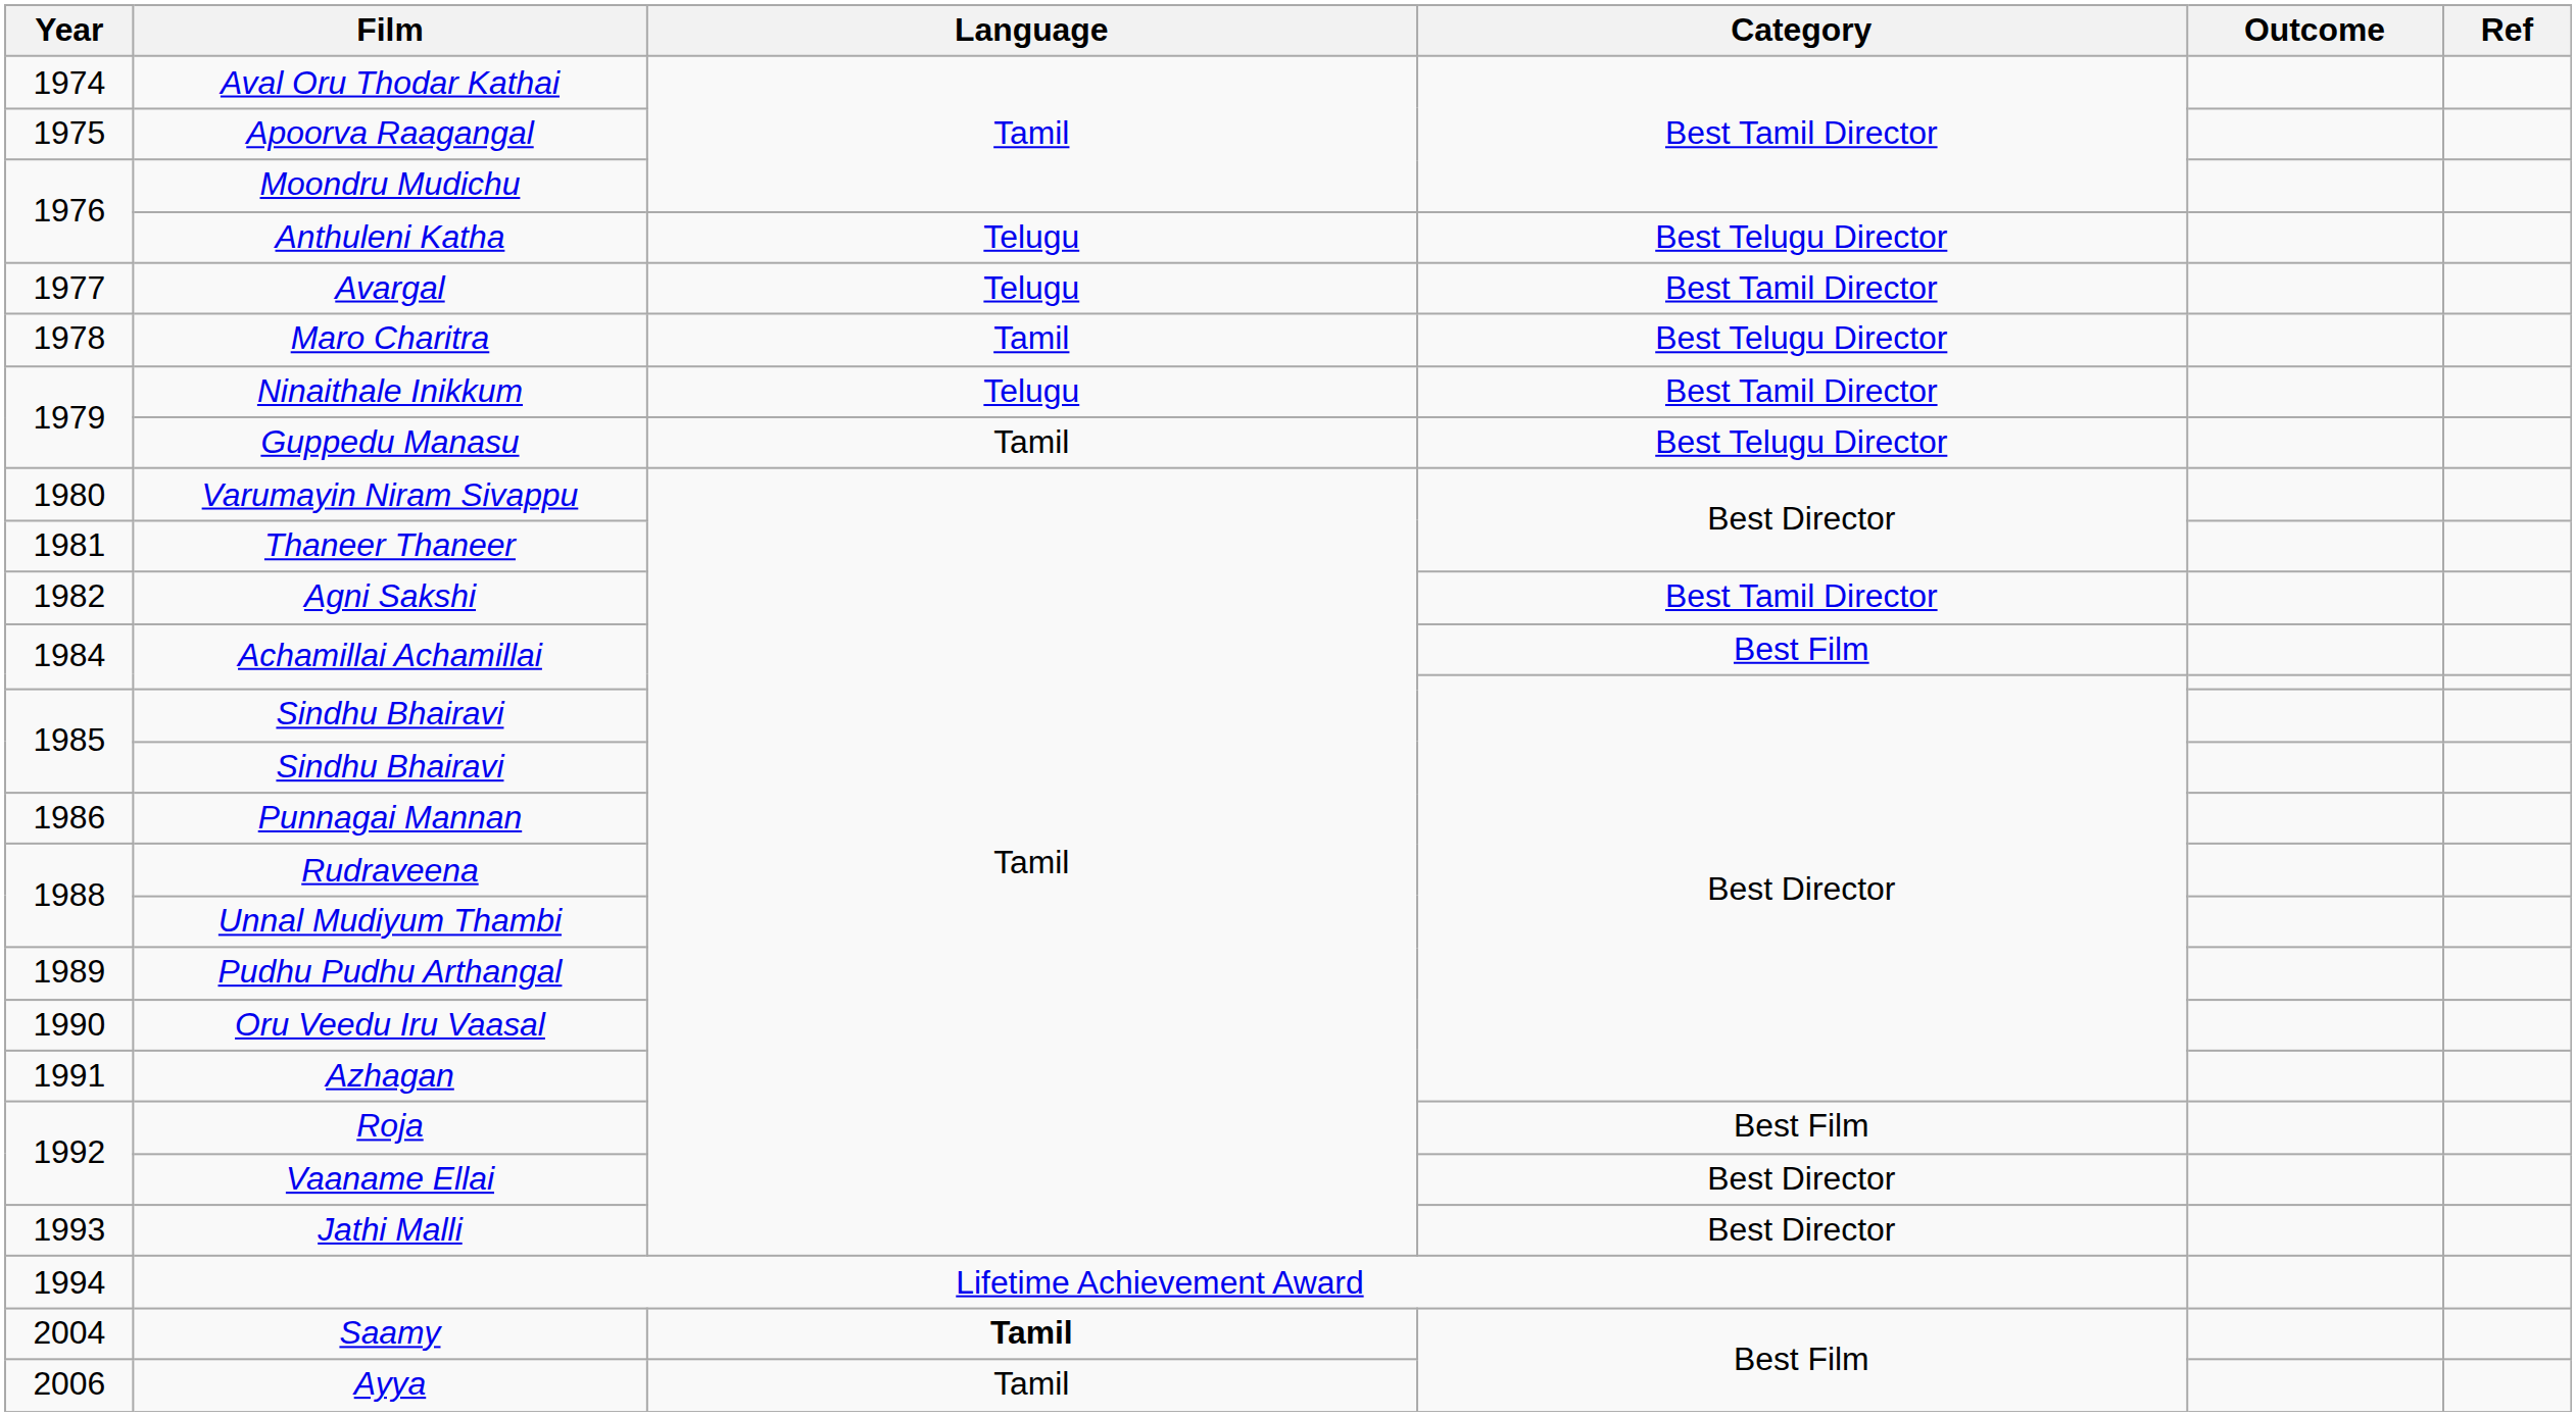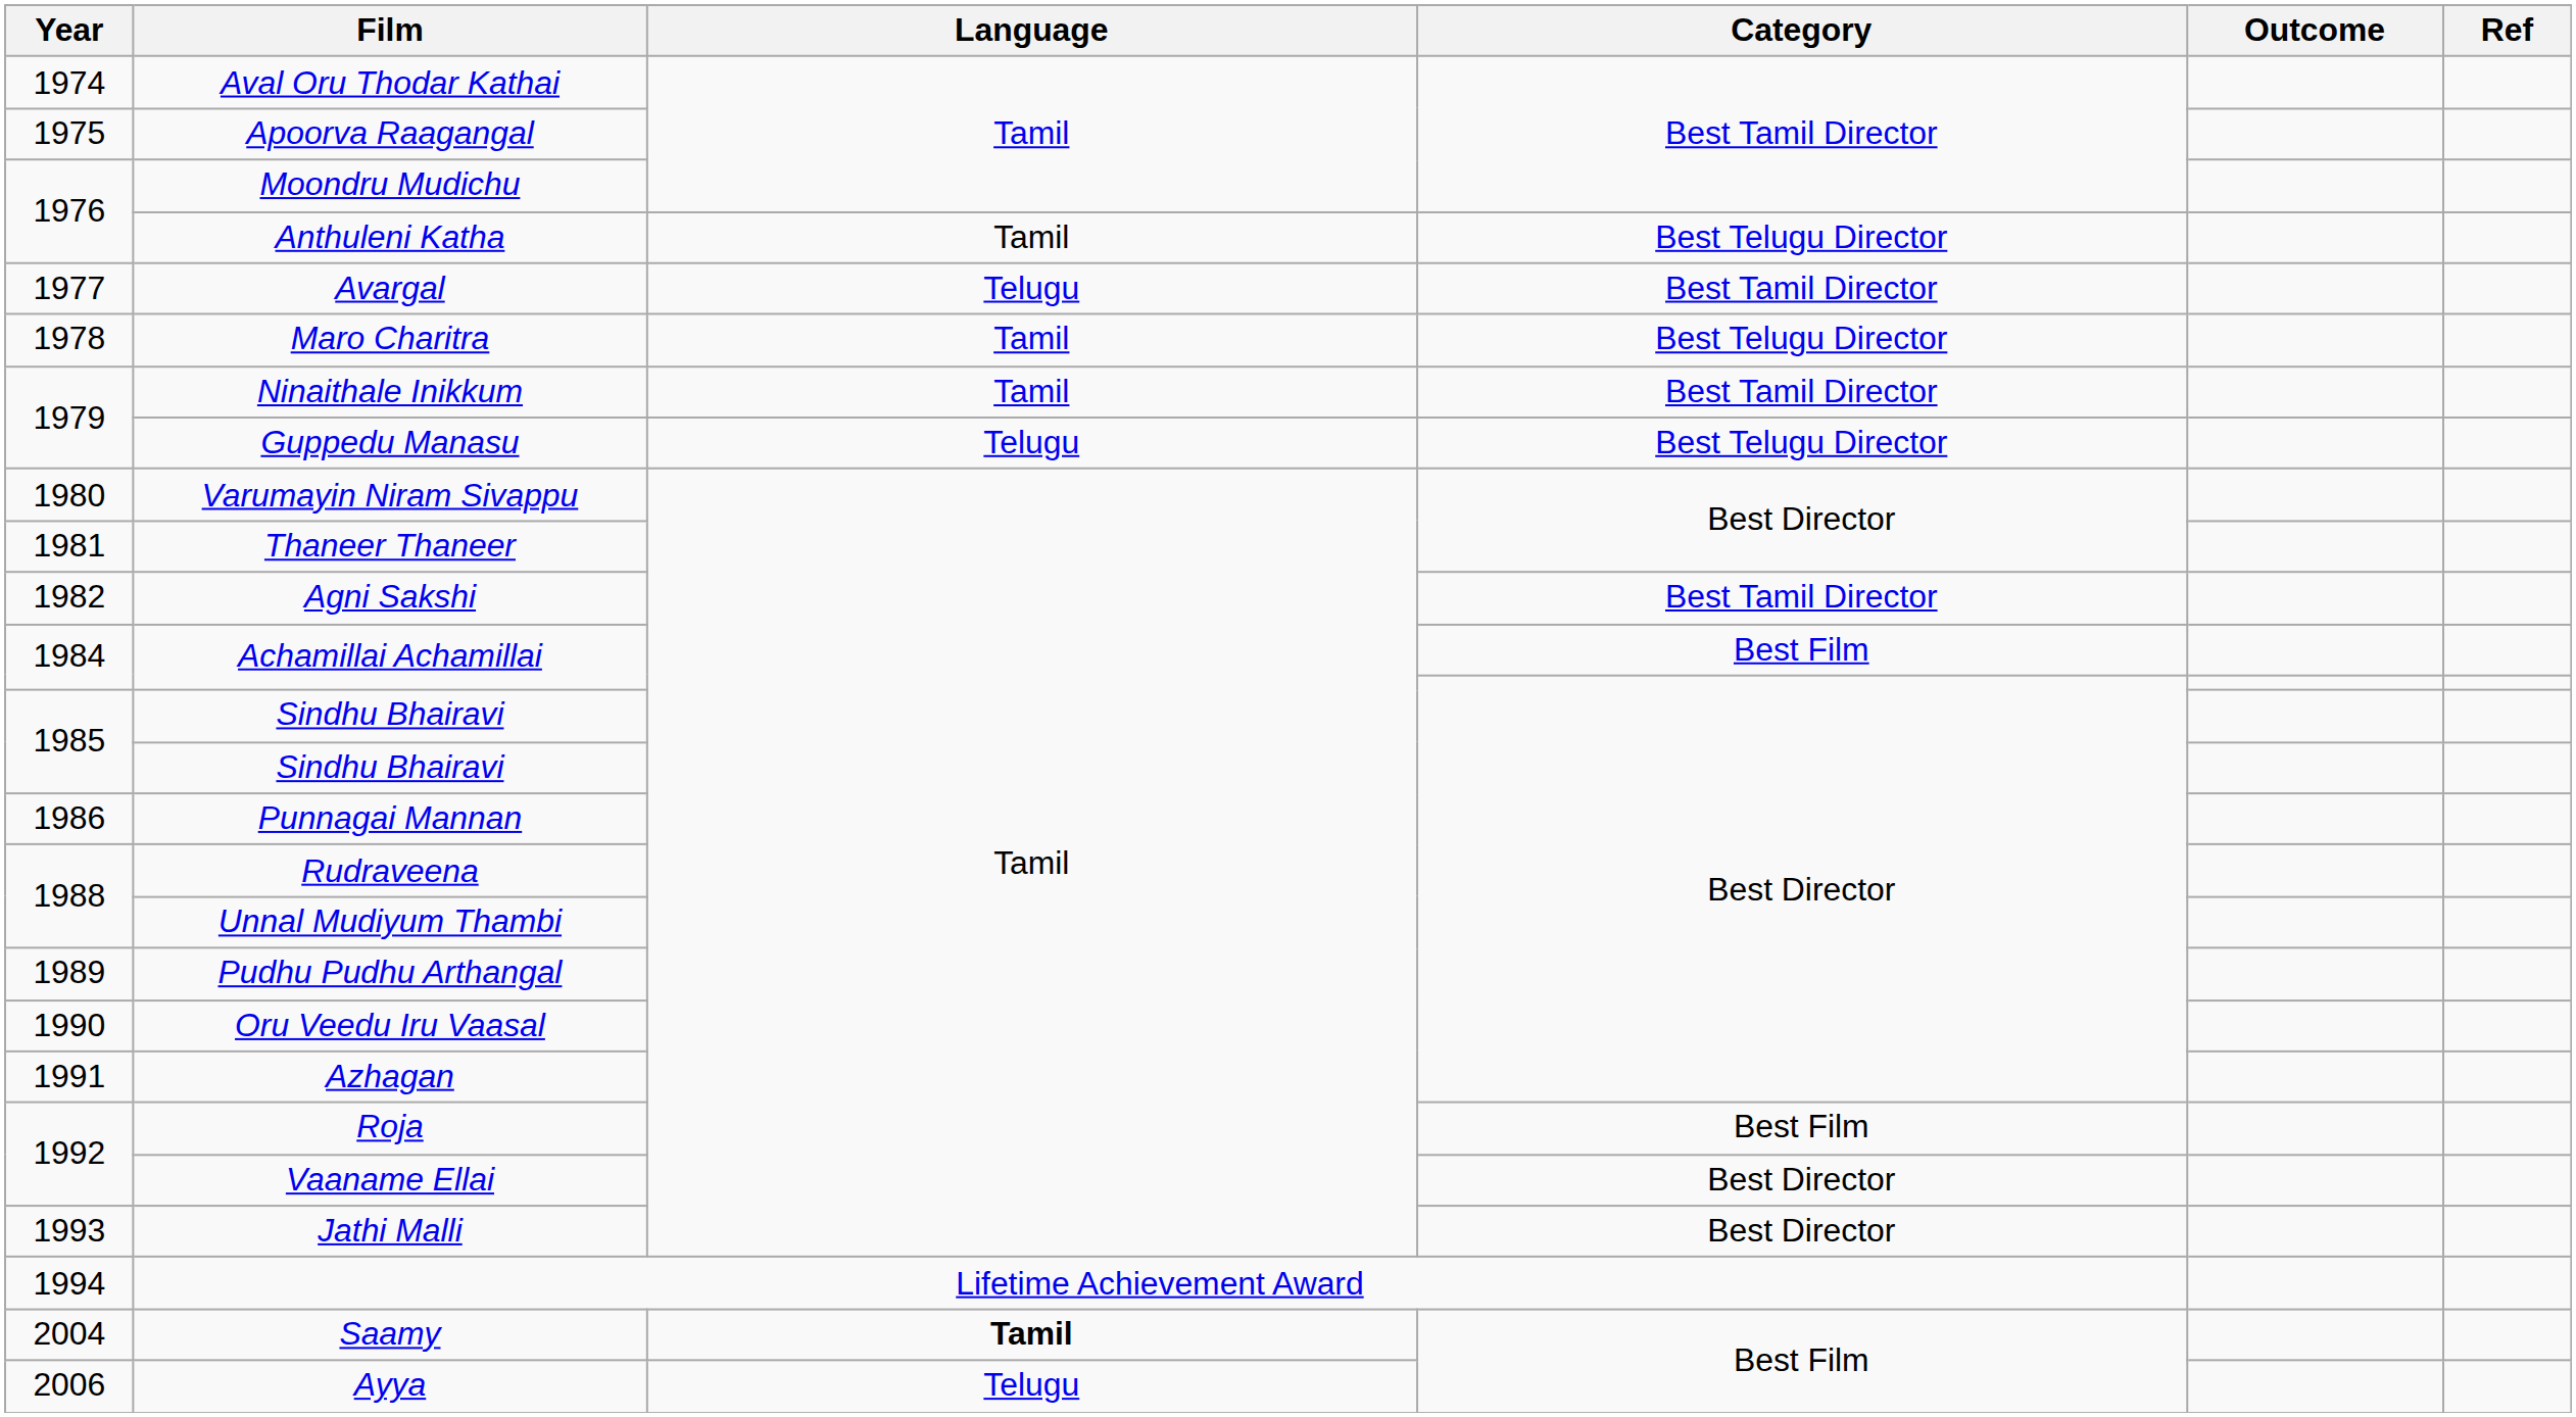 <table class="wikitable" style="width:100%;">
 <tr>
 <th width=5%>Year</th>
 <th style="width:20%;">Film</th>
 <th style="width:30%;">Language</th>
 <th style="width:30%;">Category</th>
 <th style="width:10%;">Outcome</th>
 <th style="width:5%;">Ref</th>
 </tr>
 <tr>
 <td style="text-align:center;">1974</td>
 <td style="text-align:center;"><em><a href='#'>Aval Oru Thodar Kathai</a></em></td>
 <td rowspan="3" style="text-align:center;"><a href='#'>Tamil</a></td>
 <td rowspan="3" style="text-align:center;"><a href='#'>Best Tamil Director</a></td>
 <td></td>
 <td></td>
 </tr>
 <tr>
 <td style="text-align:center;">1975</td>
 <td style="text-align:center;"><em><a href='#'>Apoorva Raagangal</a></em></td>
 <td></td>
 <td></td>
 </tr>
 <tr>
 <td rowspan="2" style="text-align:center;">1976</td>
 <td style="text-align:center;"><em><a href='#'>Moondru Mudichu</a></em></td>
 <td></td>
 <td></td>
 </tr>
 <tr>
 <td style="text-align:center;"><em><a href='#'>Anthuleni Katha</a></em></td>
-<td style="text-align:center;"><a href='#'>Telugu</a></td>
+<td style="text-align:center;">Tamil</td>
 <td style="text-align:center;"><a href='#'>Best Telugu Director</a></td>
 <td></td>
 <td></td>
 </tr>
 <tr>
 <td style="text-align:center;">1977</td>
 <td style="text-align:center;"><em><a href='#'>Avargal</a></em></td>
 <td style="text-align:center;"><a href='#'>Telugu</a></td>
 <td style="text-align:center;"><a href='#'>Best Tamil Director</a></td>
 <td></td>
 <td></td>
 </tr>
 <tr>
 <td style="text-align:center;">1978</td>
 <td style="text-align:center;"><em><a href='#'>Maro Charitra</a></em></td>
 <td style="text-align:center;"><a href='#'>Tamil</a></td>
 <td style="text-align:center;"><a href='#'>Best Telugu Director</a></td>
 <td></td>
 <td></td>
 </tr>
 <tr>
 <td rowspan="2" style="text-align:center;">1979</td>
 <td style="text-align:center;"><em><a href='#'>Ninaithale Inikkum</a></em></td>
-<td style="text-align:center;"><a href='#'>Telugu</a></td>
+<td style="text-align:center;"><a href='#'>Tamil</a></td>
 <td style="text-align:center;"><a href='#'>Best Tamil Director</a></td>
 <td></td>
 <td></td>
 </tr>
 <tr>
 <td style="text-align:center;"><em><a href='#'>Guppedu Manasu</a></em></td>
-<td style="text-align:center;">Tamil</td>
+<td style="text-align:center;"><a href='#'>Telugu</a></td>
 <td style="text-align:center;"><a href='#'>Best Telugu Director</a></td>
 <td></td>
 <td></td>
 </tr>
 <tr>
 <td style="text-align:center;">1980</td>
 <td style="text-align:center;"><em><a href='#'>Varumayin Niram Sivappu</a></em></td>
 <td rowspan="16" style="text-align:center;">Tamil</td>
 <td rowspan="2" style="text-align:center;">Best Director</td>
 <td></td>
 <td></td>
 </tr>
 <tr>
 <td style="text-align:center;">1981</td>
 <td style="text-align:center;"><em><a href='#'>Thaneer Thaneer</a></em></td>
 <td></td>
 <td></td>
 </tr>
 <tr>
 <td style="text-align:center;">1982</td>
 <td style="text-align:center;"><em><a href='#'>Agni Sakshi</a></em></td>
 <td style="text-align:center;"><a href='#'>Best Tamil Director</a></td>
 <td></td>
 <td></td>
 </tr>
 <tr>
 <td rowspan="2" style="text-align:center;">1984</td>
 <td rowspan="2" style="text-align:center;"><em><a href='#'>Achamillai Achamillai</a></em></td>
 <td style="text-align:center;"><a href='#'>Best Film</a></td>
 <td></td>
 <td></td>
 </tr>
 <tr>
 <td rowspan="9" style="text-align:center;">Best Director</td>
 <td></td>
 <td></td>
 </tr>
 <tr>
 <td rowspan="2" style="text-align:center;">1985</td>
 <td style="text-align:center;"><em><a href='#'>Sindhu Bhairavi</a></em></td>
 <td></td>
 <td></td>
 </tr>
 <tr>
 <td style="text-align:center;"><em><a href='#'>Sindhu Bhairavi</a></em></td>
 <td></td>
 <td></td>
 </tr>
 <tr>
 <td style="text-align:center;">1986</td>
 <td style="text-align:center;"><em><a href='#'>Punnagai Mannan</a></em></td>
 <td></td>
 <td></td>
 </tr>
 <tr>
 <td rowspan="2" style="text-align:center;">1988</td>
 <td style="text-align:center;"><em><a href='#'>Rudraveena</a></em></td>
 <td></td>
 <td></td>
 </tr>
 <tr>
 <td style="text-align:center;"><em><a href='#'>Unnal Mudiyum Thambi</a></em></td>
 <td></td>
 <td></td>
 </tr>
 <tr>
 <td style="text-align:center;">1989</td>
 <td style="text-align:center;"><em><a href='#'>Pudhu Pudhu Arthangal</a></em></td>
 <td></td>
 <td></td>
 </tr>
 <tr>
 <td style="text-align:center;">1990</td>
 <td style="text-align:center;"><em><a href='#'>Oru Veedu Iru Vaasal</a></em></td>
 <td></td>
 <td></td>
 </tr>
 <tr>
 <td style="text-align:center;">1991</td>
 <td style="text-align:center;"><em><a href='#'>Azhagan</a></em></td>
 <td></td>
 <td></td>
 </tr>
 <tr>
 <td rowspan="2" style="text-align:center;">1992</td>
 <td style="text-align:center;"><em><a href='#'>Roja</a></em></td>
 <td style="text-align:center;">Best Film</td>
 <td></td>
 <td></td>
 </tr>
 <tr>
 <td style="text-align:center;"><em><a href='#'>Vaaname Ellai</a></em></td>
 <td style="text-align:center;">Best Director</td>
 <td></td>
 <td></td>
 </tr>
 <tr>
 <td style="text-align:center;">1993</td>
 <td style="text-align:center;"><em><a href='#'>Jathi Malli</a></em></td>
 <td style="text-align:center;">Best Director</td>
 <td></td>
 <td></td>
 </tr>
 <tr>
 <td style="text-align:center;">1994</td>
 <td colspan=3 style="text-align:center;"><a href='#'>Lifetime Achievement Award</a></td>
 <td></td>
 <td></td>
 </tr>
 <tr>
 <td style="text-align:center;">2004</td>
 <td style="text-align:center;"><em><a href='#'>Saamy</a></em></td>
 <td style="text-align:center;"><strong>Tamil</strong></td>
 <td rowspan="2" style="text-align:center;">Best Film</td>
 <td></td>
 <td></td>
 </tr>
 <tr>
 <td style="text-align:center;">2006</td>
 <td style="text-align:center;"><em><a href='#'>Ayya</a></em></td>
-<td style="text-align:center;">Tamil</td>
+<td style="text-align:center;"><a href='#'>Telugu</a></td>
 <td></td>
 <td></td>
 </tr>
 </table>
